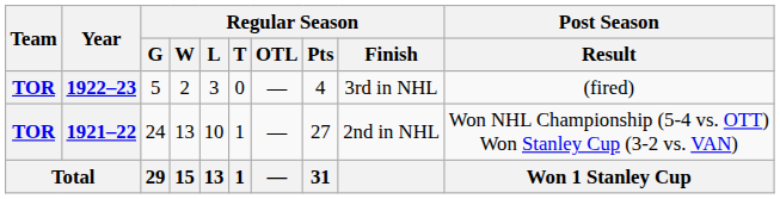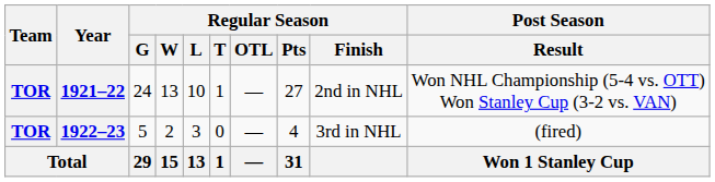 <table class="wikitable" style="font-size: 95%; text-align:center;">
 <tr>
 <th rowspan="2">Team</th>
 <th rowspan="2">Year</th>
 <th colspan="7">Regular Season</th>
 <th colspan="1">Post Season</th>
 </tr>
 <tr>
 <th>G</th>
 <th>W</th>
 <th>L</th>
 <th>T</th>
 <th>OTL</th>
 <th>Pts</th>
 <th>Finish</th>
 <th>Result</th>
 </tr>
 <tr>
 <th><a href='#'>TOR</a></th>
+<th><a href='#'>1921–22</a></th>
+<td>24</td>
+<td>13</td>
+<td>10</td>
+<td>1</td>
+<td>—</td>
+<td>27</td>
+<td>2nd in NHL</td>
+<td>Won NHL Championship (5-4 vs. <a href='#'>OTT</a>) <br> Won <a href='#'>Stanley Cup</a> (3-2 vs. <a href='#'>VAN</a>)</td>
+</tr>
+<tr>
+<th><a href='#'>TOR</a></th>
 <th><a href='#'>1922–23</a></th>
 <td>5</td>
 <td>2</td>
 <td>3</td>
 <td>0</td>
 <td>—</td>
 <td>4</td>
 <td>3rd in NHL</td>
 <td>(fired)</td>
-</tr>
-<tr>
-<th><a href='#'>TOR</a></th>
-<th><a href='#'>1921–22</a></th>
-<td>24</td>
-<td>13</td>
-<td>10</td>
-<td>1</td>
-<td>—</td>
-<td>27</td>
-<td>2nd in NHL</td>
-<td>Won NHL Championship (5-4 vs. <a href='#'>OTT</a>) <br> Won <a href='#'>Stanley Cup</a> (3-2 vs. <a href='#'>VAN</a>)</td>
 </tr>
 <tr>
 <th colspan="2">Total</th>
 <th>29</th>
 <th>15</th>
 <th>13</th>
 <th>1</th>
 <th>—</th>
 <th>31</th>
 <th></th>
 <th>Won 1 Stanley Cup</th>
 </tr>
 </table>
